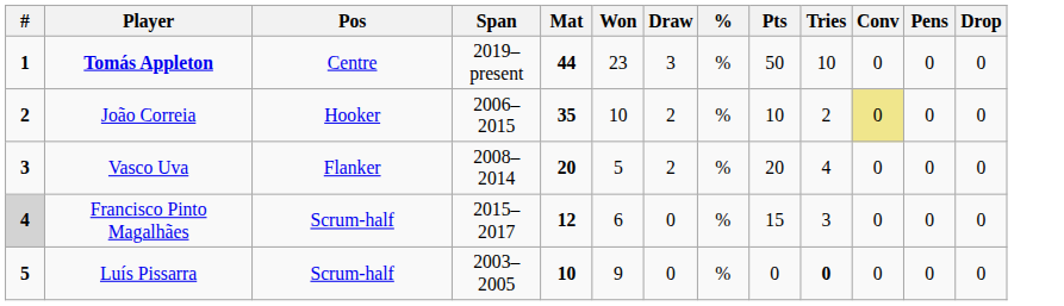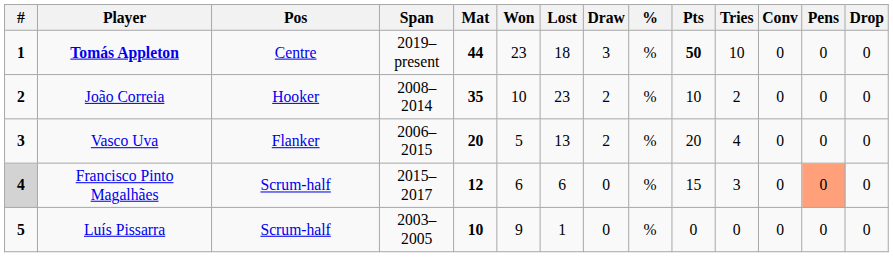 <table class="wikitable" style="font-size:95%; text-align:center;">
 <tr>
 <th style="width:25px;">#</th>
 <th style="width:162px;">Player</th>
 <th style="width:156px;">Pos</th>
 <th style="width:65px;">Span</th>
 <th style="width:35px;">Mat</th>
 <th style="width:35px;">Won</th>
+<th style="width:35px;">Lost</th>
 <th style="width:35px;">Draw</th>
 <th style="width:35px;">%</th>
 <th style="width:35px;">Pts</th>
 <th style="width:35px;">Tries</th>
 <th style="width:35px;">Conv</th>
 <th style="width:35px;">Pens</th>
 <th style="width:35px;">Drop</th>
 </tr>
 <tr>
 <td><strong>1</strong></td>
 <td><strong><a href='#'>Tomás Appleton</a></strong></td>
 <td><a href='#'>Centre</a></td>
 <td>2019–present</td>
 <td><strong>44</strong></td>
 <td>23</td>
+<td>18</td>
 <td>3</td>
 <td>%</td>
-<td>50</td>
+<td><strong>50</strong></td>
 <td>10</td>
 <td>0</td>
 <td>0</td>
 <td>0</td>
 </tr>
 <tr>
 <td><strong>2</strong></td>
 <td><a href='#'>João Correia</a></td>
 <td><a href='#'>Hooker</a></td>
-<td>2006–2015</td>
+<td>2008–2014</td>
 <td><strong>35</strong></td>
 <td>10</td>
+<td>23</td>
 <td>2</td>
 <td>%</td>
 <td>10</td>
 <td>2</td>
-<td style="background: khaki;">0</td>
+<td>0</td>
 <td>0</td>
 <td>0</td>
 </tr>
 <tr>
 <td><strong>3</strong></td>
 <td><a href='#'>Vasco Uva</a></td>
 <td><a href='#'>Flanker</a></td>
-<td>2008–2014</td>
+<td>2006–2015</td>
 <td><strong>20</strong></td>
 <td>5</td>
+<td>13</td>
 <td>2</td>
 <td>%</td>
 <td>20</td>
 <td>4</td>
 <td>0</td>
 <td>0</td>
 <td>0</td>
 </tr>
 <tr>
 <td style="background: lightgrey;"><strong>4</strong></td>
 <td><a href='#'>Francisco Pinto Magalhães</a></td>
 <td><a href='#'>Scrum-half</a></td>
 <td>2015–2017</td>
 <td><strong>12</strong></td>
 <td>6</td>
+<td>6</td>
 <td>0</td>
 <td>%</td>
 <td>15</td>
 <td>3</td>
 <td>0</td>
-<td>0</td>
+<td style="background: lightsalmon;">0</td>
 <td>0</td>
 </tr>
 <tr>
 <td><strong>5</strong></td>
 <td><a href='#'>Luís Pissarra</a></td>
 <td><a href='#'>Scrum-half</a></td>
 <td>2003–2005</td>
 <td><strong>10</strong></td>
 <td>9</td>
+<td>1</td>
 <td>0</td>
 <td>%</td>
 <td>0</td>
-<td><strong>0</strong></td>
+<td>0</td>
 <td>0</td>
 <td>0</td>
 <td>0</td>
 </tr>
 </table>
